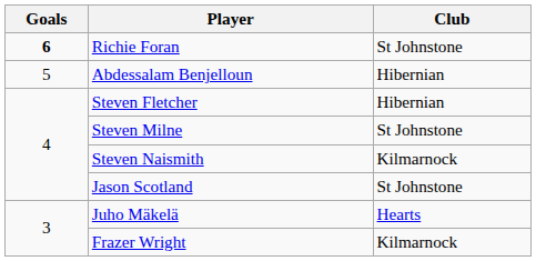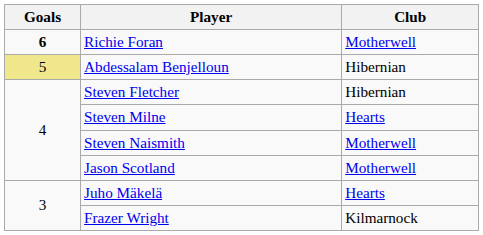 <table class="wikitable" style="text-align:center; width:30%; font-size:95%; text-align:left">
 <tr>
 <th>Goals</th>
 <th>Player</th>
 <th>Club</th>
 </tr>
 <tr --->
 <td style="text-align:center"><strong>6</strong></td>
 <td><a href='#'>Richie Foran</a></td>
-<td>St Johnstone</td>
+<td><a href='#'>Motherwell</a></td>
 </tr>
 <tr --->
-<td style="text-align:center">5</td>
+<td style="background: khaki; text-align:center">5</td>
 <td><a href='#'>Abdessalam Benjelloun</a></td>
 <td>Hibernian</td>
 </tr>
 <tr --->
 <td style="text-align:center" rowspan=4>4</td>
 <td><a href='#'>Steven Fletcher</a></td>
 <td>Hibernian</td>
 </tr>
 <tr --->
 <td><a href='#'>Steven Milne</a></td>
-<td>St Johnstone</td>
+<td><a href='#'>Hearts</a></td>
 </tr>
 <tr --->
 <td><a href='#'>Steven Naismith</a></td>
-<td>Kilmarnock</td>
+<td><a href='#'>Motherwell</a></td>
 </tr>
 <tr --->
 <td><a href='#'>Jason Scotland</a></td>
-<td>St Johnstone</td>
+<td><a href='#'>Motherwell</a></td>
 </tr>
 <tr --->
 <td style="text-align:center" rowspan=2>3</td>
 <td><a href='#'>Juho Mäkelä</a></td>
 <td><a href='#'>Hearts</a></td>
 </tr>
 <tr --->
 <td><a href='#'>Frazer Wright</a></td>
 <td>Kilmarnock</td>
 </tr>
 </table>
